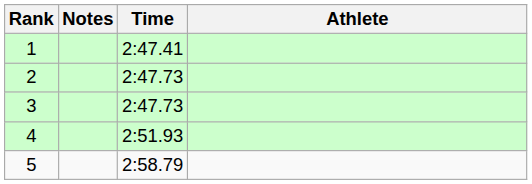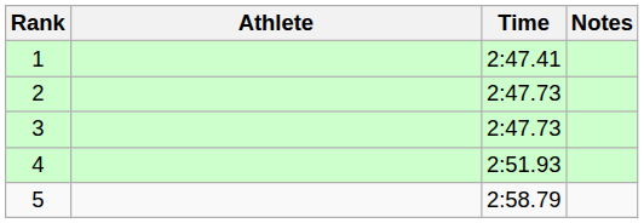 <table class="wikitable" style="text-align:center">
 <tr>
 <th>Rank</th>
+<th Style="width:18em">Athlete</th>
+<th>Time</th>
 <th>Notes</th>
-<th>Time</th>
-<th Style="width:18em">Athlete</th>
 </tr>
 <tr style="background:#cfc">
 <td>1</td>
+<td style="text-align:left"></td>
+<td>2:47.41</td>
 <td></td>
-<td>2:47.41</td>
-<td style="text-align:left"></td>
 </tr>
 <tr style="background:#cfc">
 <td>2</td>
+<td style="text-align:left"></td>
+<td>2:47.73</td>
 <td></td>
-<td>2:47.73</td>
-<td style="text-align:left"></td>
 </tr>
 <tr style="background:#cfc">
 <td>3</td>
+<td style="text-align:left"></td>
+<td>2:47.73</td>
 <td></td>
-<td>2:47.73</td>
-<td style="text-align:left"></td>
 </tr>
 <tr style="background:#cfc">
 <td>4</td>
+<td style="text-align:left"></td>
+<td>2:51.93</td>
 <td></td>
-<td>2:51.93</td>
-<td style="text-align:left"></td>
 </tr>
 <tr>
 <td>5</td>
+<td style="text-align:left"></td>
+<td>2:58.79</td>
 <td></td>
-<td>2:58.79</td>
-<td style="text-align:left"></td>
 </tr>
 </table>
